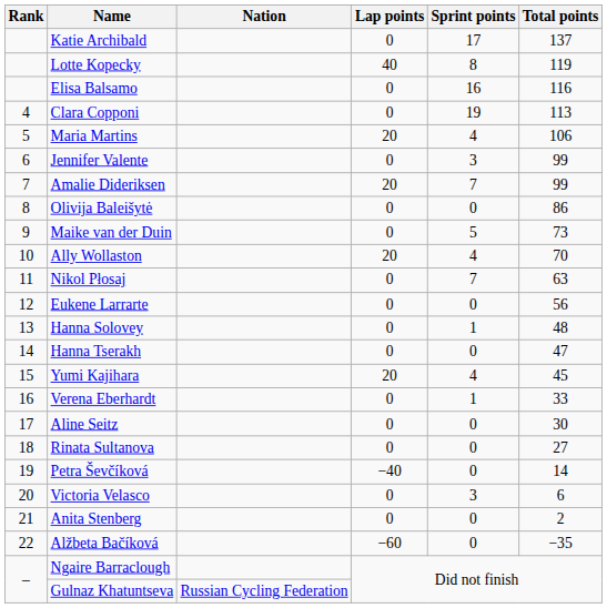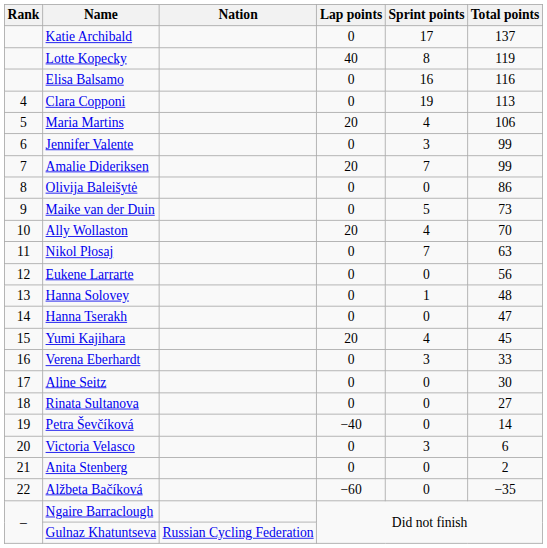 <table class="wikitable sortable" style="text-align:center">
 <tr>
 <th>Rank</th>
 <th>Name</th>
 <th>Nation</th>
 <th>Lap points</th>
 <th>Sprint points</th>
 <th>Total points</th>
 </tr>
 <tr>
 <td></td>
 <td align=left><a href='#'>Katie Archibald</a></td>
 <td align=left></td>
 <td>0</td>
 <td>17</td>
 <td>137</td>
 </tr>
 <tr>
 <td></td>
 <td align=left><a href='#'>Lotte Kopecky</a></td>
 <td align=left></td>
 <td>40</td>
 <td>8</td>
 <td>119</td>
 </tr>
 <tr>
 <td></td>
 <td align=left><a href='#'>Elisa Balsamo</a></td>
 <td align=left></td>
 <td>0</td>
 <td>16</td>
 <td>116</td>
 </tr>
 <tr>
 <td>4</td>
 <td align=left><a href='#'>Clara Copponi</a></td>
 <td align=left></td>
 <td>0</td>
 <td>19</td>
 <td>113</td>
 </tr>
 <tr>
 <td>5</td>
 <td align=left><a href='#'>Maria Martins</a></td>
 <td align=left></td>
 <td>20</td>
 <td>4</td>
 <td>106</td>
 </tr>
 <tr>
 <td>6</td>
 <td align=left><a href='#'>Jennifer Valente</a></td>
 <td align=left></td>
 <td>0</td>
 <td>3</td>
 <td>99</td>
 </tr>
 <tr>
 <td>7</td>
 <td align=left><a href='#'>Amalie Dideriksen</a></td>
 <td align=left></td>
 <td>20</td>
 <td>7</td>
 <td>99</td>
 </tr>
 <tr>
 <td>8</td>
 <td align=left><a href='#'>Olivija Baleišytė</a></td>
 <td align=left></td>
 <td>0</td>
 <td>0</td>
 <td>86</td>
 </tr>
 <tr>
 <td>9</td>
 <td align=left><a href='#'>Maike van der Duin</a></td>
 <td align=left></td>
 <td>0</td>
 <td>5</td>
 <td>73</td>
 </tr>
 <tr>
 <td>10</td>
 <td align=left><a href='#'>Ally Wollaston</a></td>
 <td align=left></td>
 <td>20</td>
 <td>4</td>
 <td>70</td>
 </tr>
 <tr>
 <td>11</td>
 <td align=left><a href='#'>Nikol Płosaj</a></td>
 <td align=left></td>
 <td>0</td>
 <td>7</td>
 <td>63</td>
 </tr>
 <tr>
 <td>12</td>
 <td align=left><a href='#'>Eukene Larrarte</a></td>
 <td align=left></td>
 <td>0</td>
 <td>0</td>
 <td>56</td>
 </tr>
 <tr>
 <td>13</td>
 <td align=left><a href='#'>Hanna Solovey</a></td>
 <td align=left></td>
 <td>0</td>
 <td>1</td>
 <td>48</td>
 </tr>
 <tr>
 <td>14</td>
 <td align=left><a href='#'>Hanna Tserakh</a></td>
 <td align=left></td>
 <td>0</td>
 <td>0</td>
 <td>47</td>
 </tr>
 <tr>
 <td>15</td>
 <td align=left><a href='#'>Yumi Kajihara</a></td>
 <td align=left></td>
 <td>20</td>
 <td>4</td>
 <td>45</td>
 </tr>
 <tr>
 <td>16</td>
 <td align=left><a href='#'>Verena Eberhardt</a></td>
 <td align=left></td>
 <td>0</td>
-<td>1</td>
+<td>3</td>
 <td>33</td>
 </tr>
 <tr>
 <td>17</td>
 <td align=left><a href='#'>Aline Seitz</a></td>
 <td align=left></td>
 <td>0</td>
 <td>0</td>
 <td>30</td>
 </tr>
 <tr>
 <td>18</td>
 <td align=left><a href='#'>Rinata Sultanova</a></td>
 <td align=left></td>
 <td>0</td>
 <td>0</td>
 <td>27</td>
 </tr>
 <tr>
 <td>19</td>
 <td align=left><a href='#'>Petra Ševčíková</a></td>
 <td align=left></td>
 <td>−40</td>
 <td>0</td>
 <td>14</td>
 </tr>
 <tr>
 <td>20</td>
 <td align=left><a href='#'>Victoria Velasco</a></td>
 <td align=left></td>
 <td>0</td>
 <td>3</td>
 <td>6</td>
 </tr>
 <tr>
 <td>21</td>
 <td align=left><a href='#'>Anita Stenberg</a></td>
 <td align=left></td>
 <td>0</td>
 <td>0</td>
 <td>2</td>
 </tr>
 <tr>
 <td>22</td>
 <td align=left><a href='#'>Alžbeta Bačíková</a></td>
 <td align=left></td>
 <td>−60</td>
 <td>0</td>
 <td>−35</td>
 </tr>
 <tr>
 <td rowspan=2>–</td>
 <td align=left><a href='#'>Ngaire Barraclough</a></td>
 <td align=left></td>
 <td rowspan=2 colspan=3>Did not finish</td>
 </tr>
 <tr>
 <td align=left><a href='#'>Gulnaz Khatuntseva</a></td>
 <td align=left><a href='#'>Russian Cycling Federation</a></td>
 </tr>
 </table>
